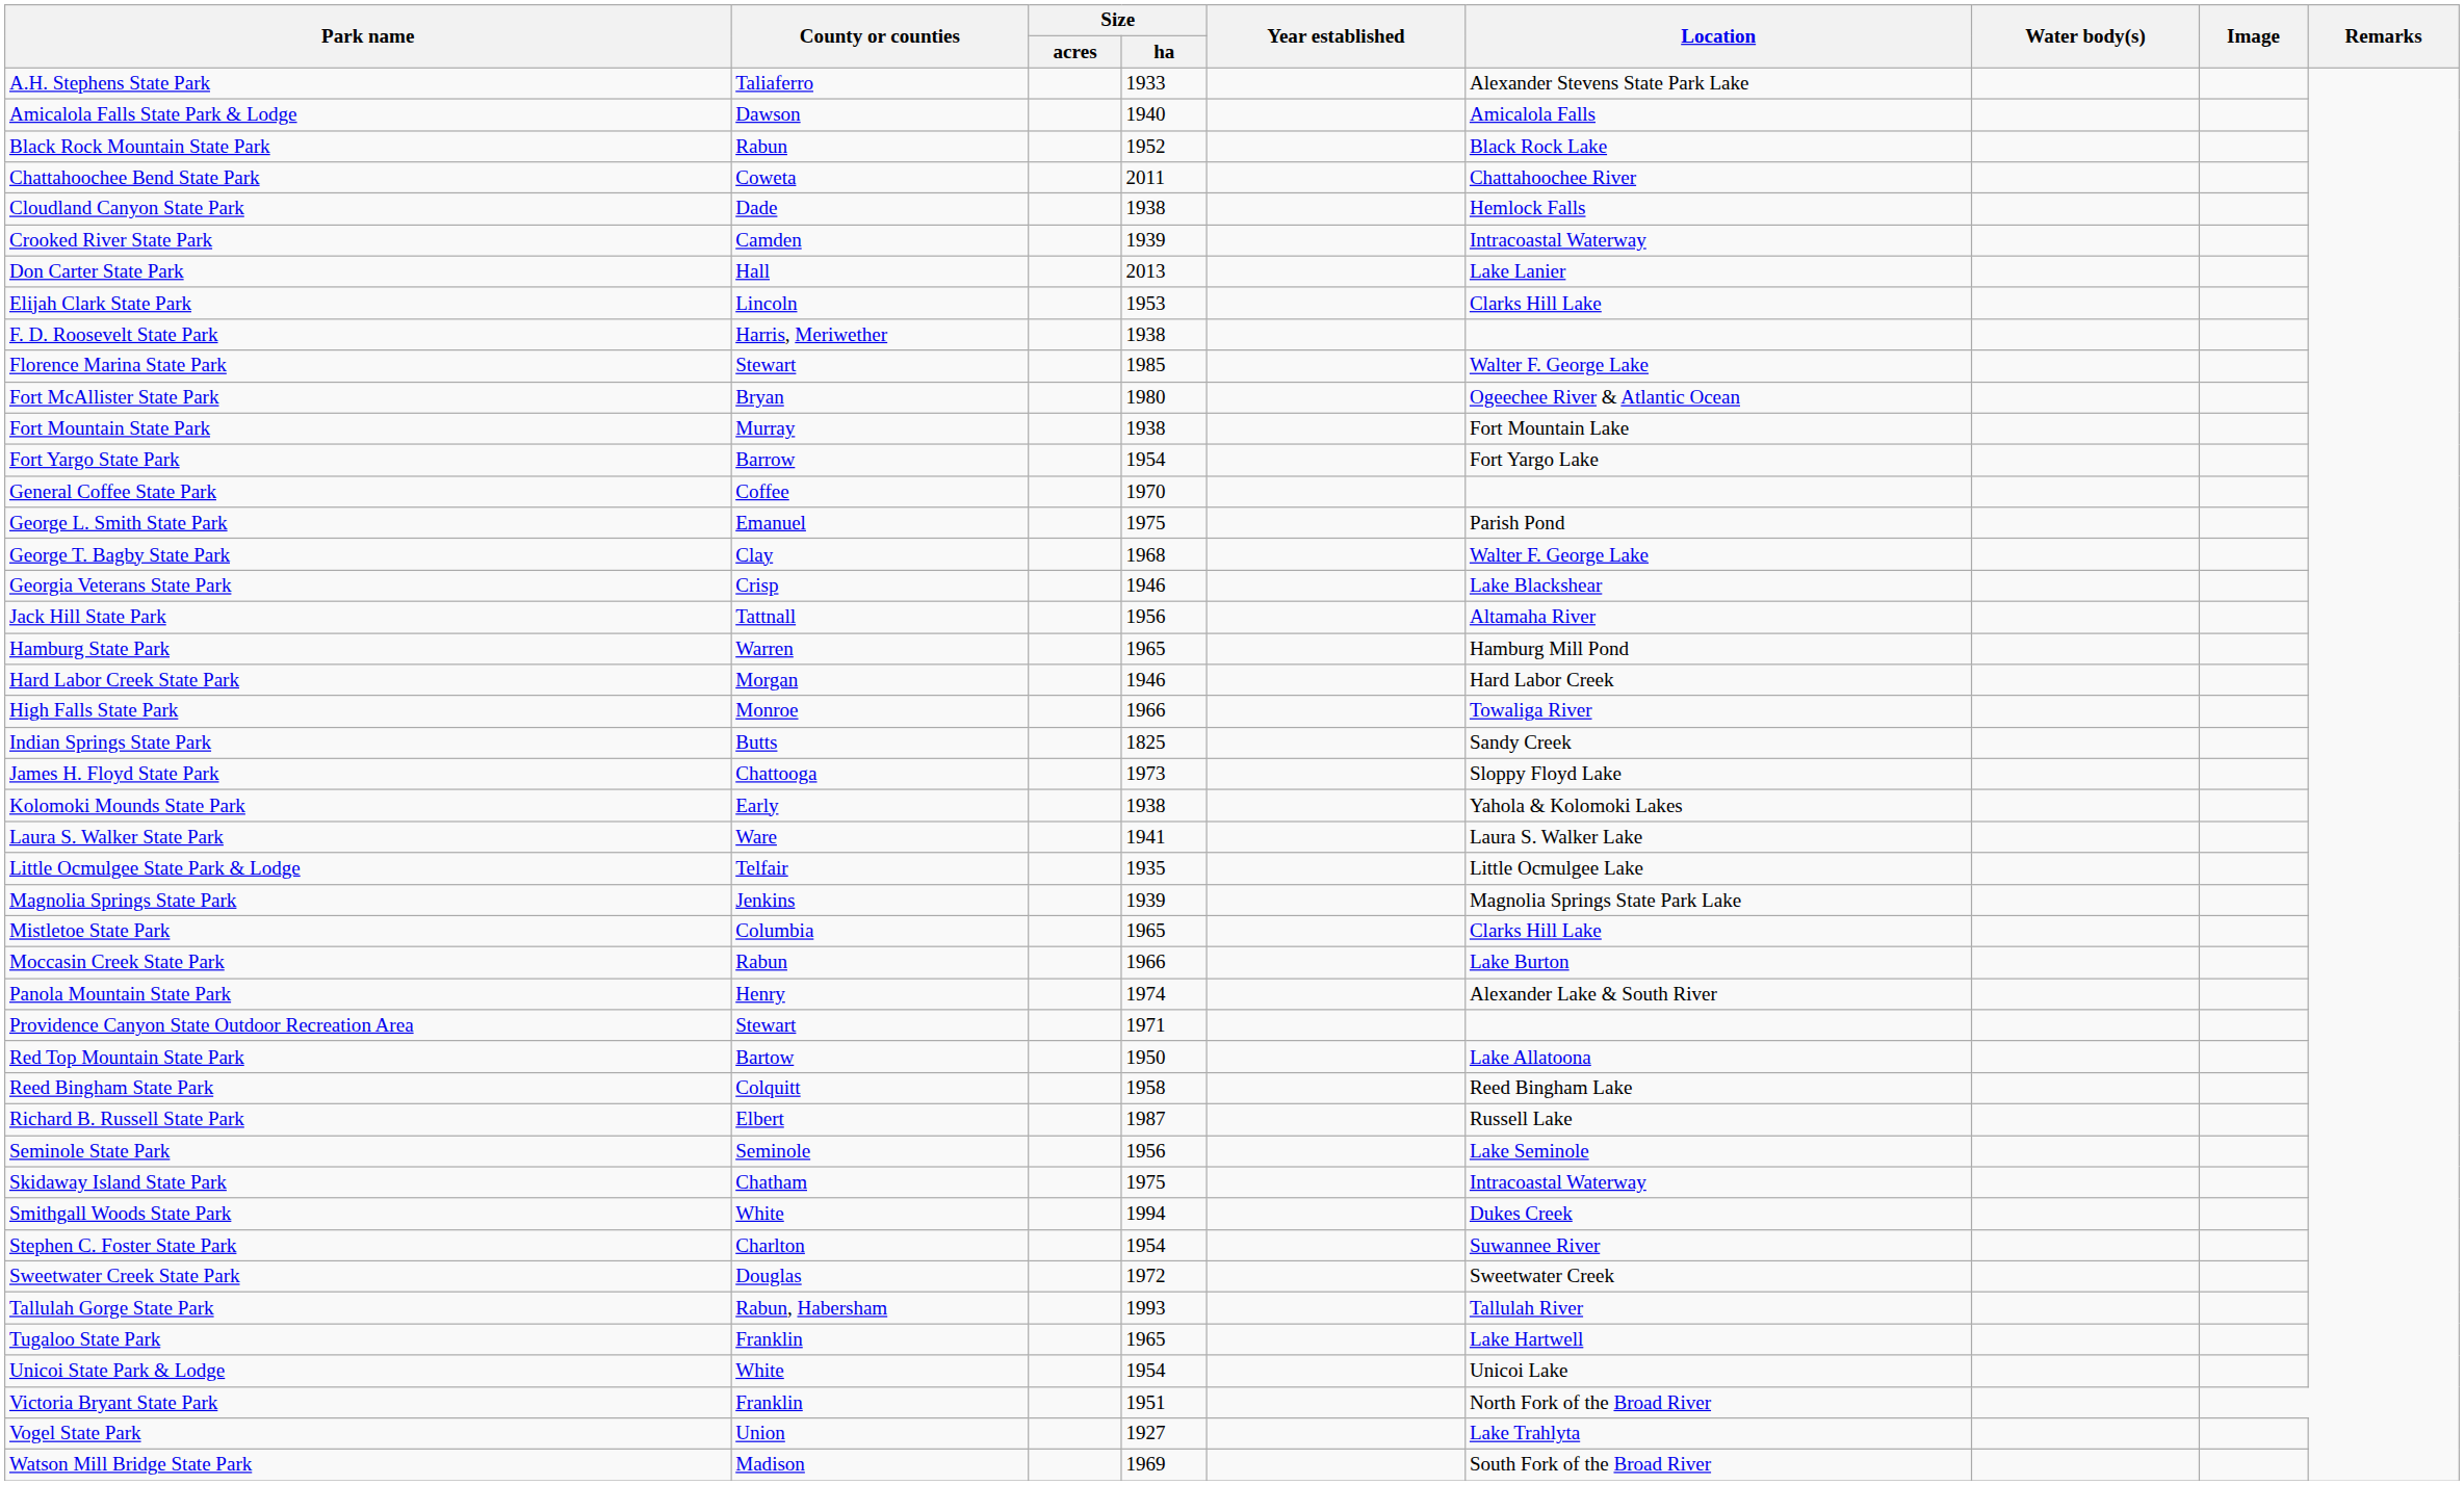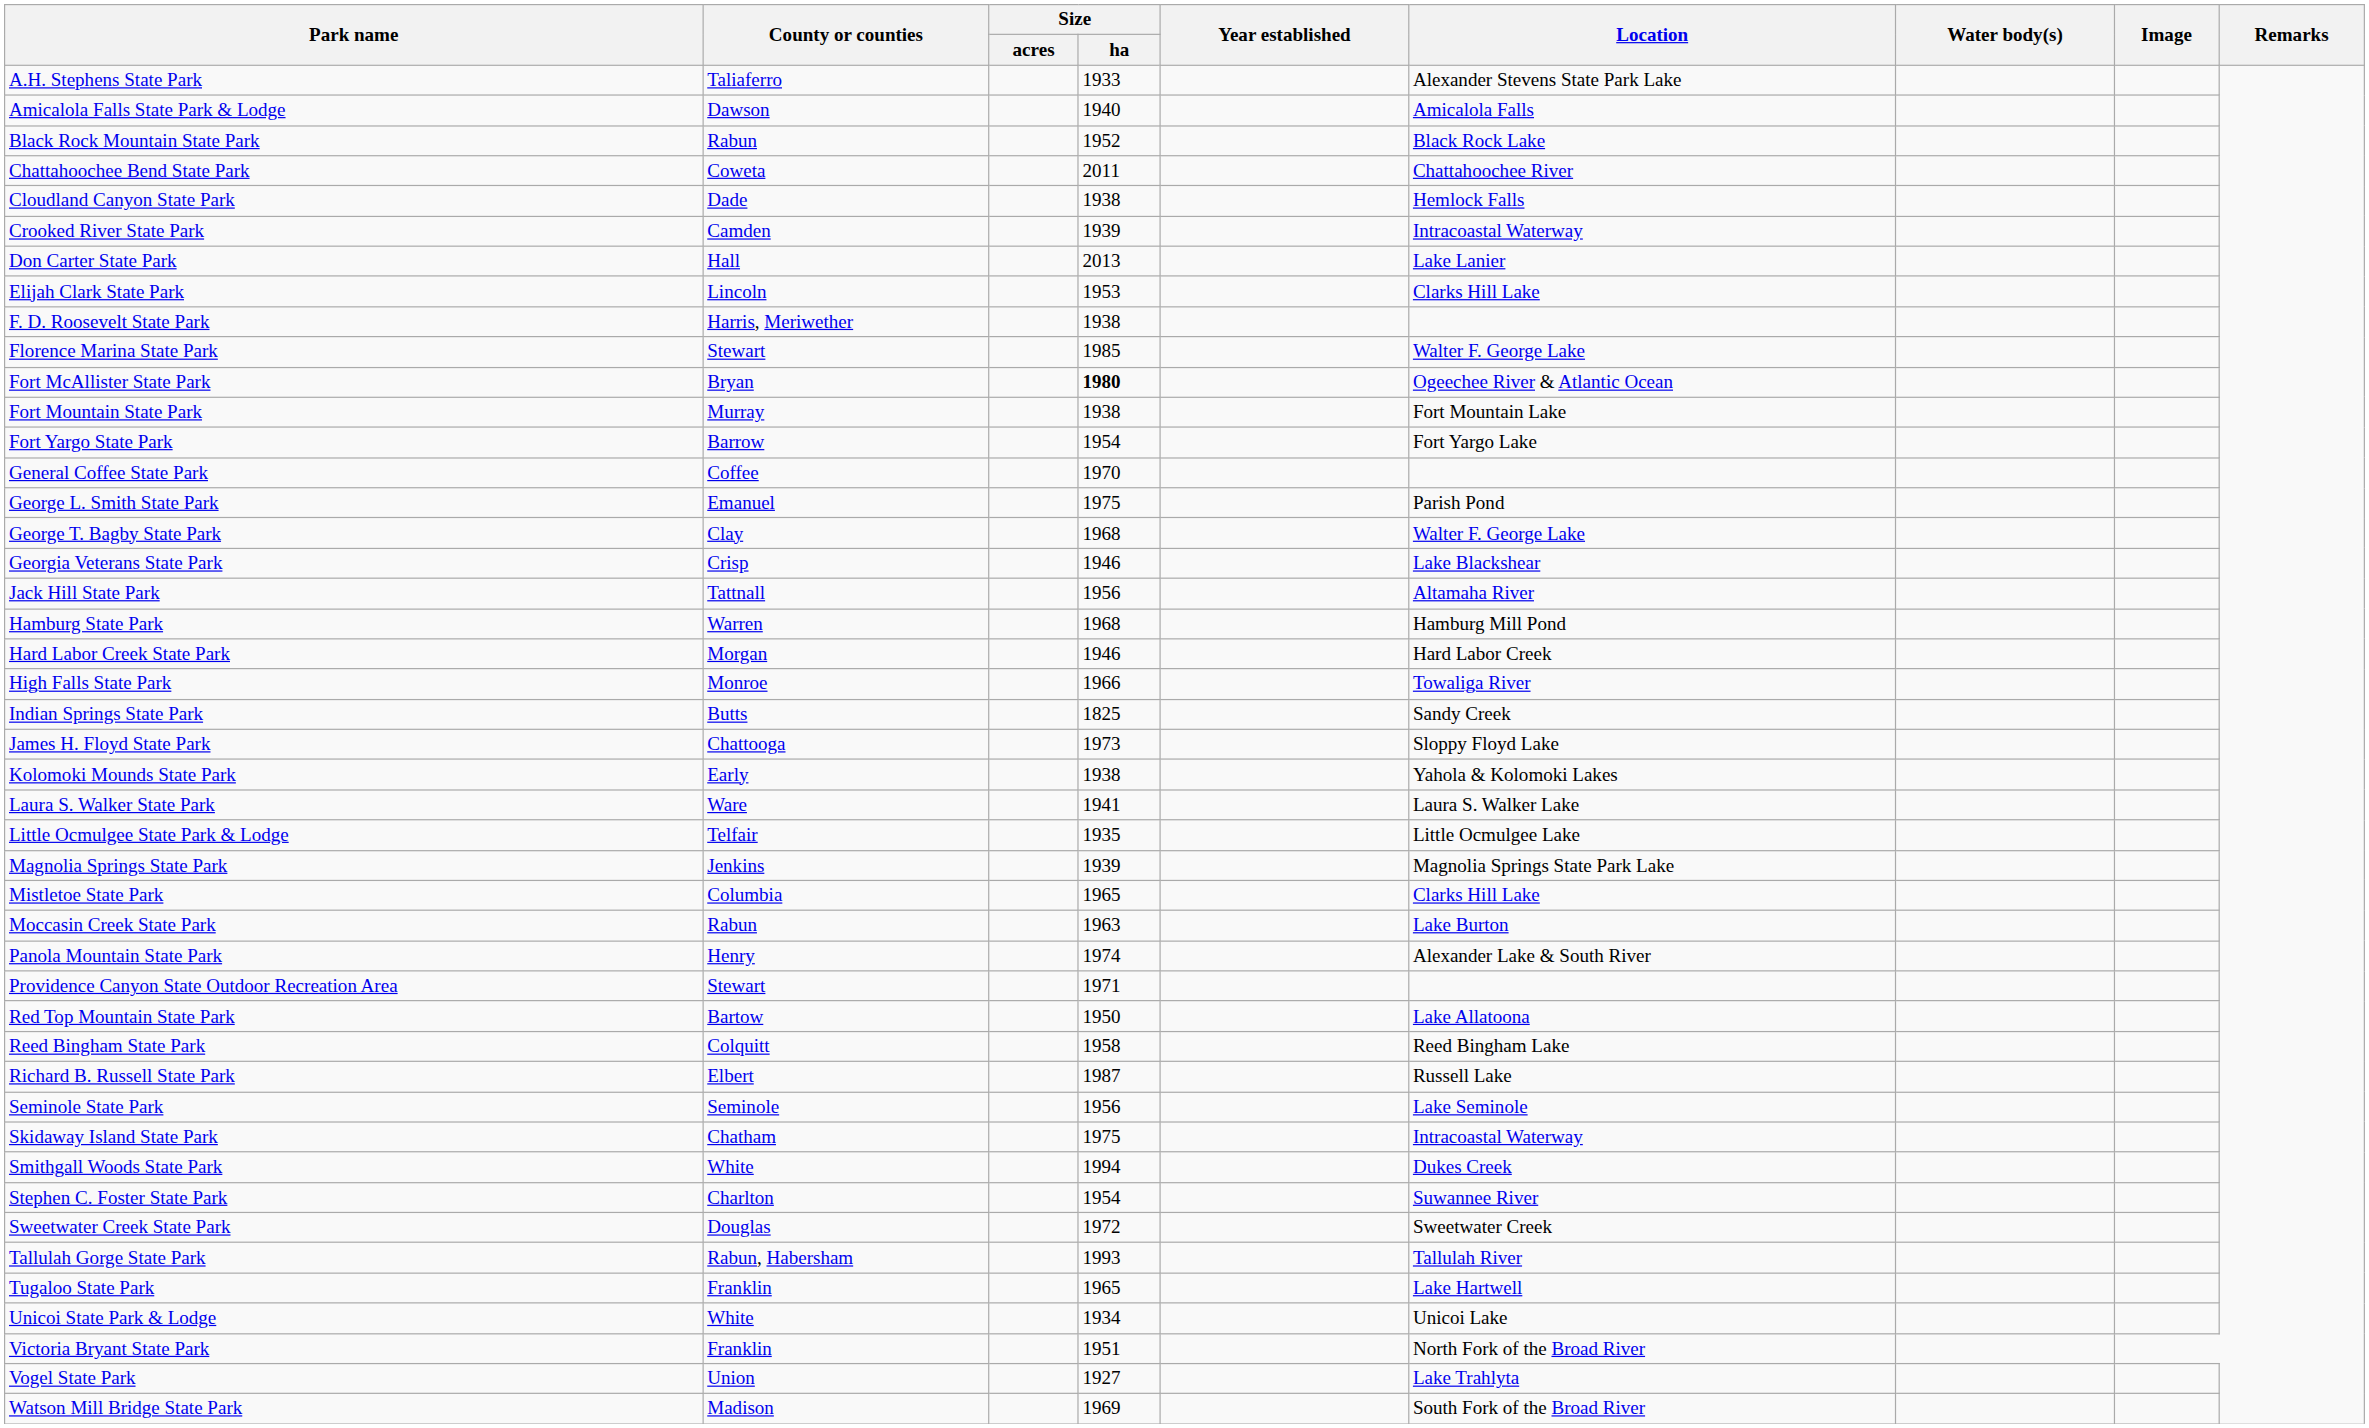 <table class="wikitable sortable" style="width:100%">
 <tr>
 <th style="width:*;" rowspan=2>Park name</th>
 <th style="width:*;" rowspan=2>County or counties</th>
 <th style="width:*;" colspan=2>Size</th>
 <th style="width:*;" rowspan=2>Year established</th>
 <th style="width:*;" rowspan=2><a href='#'>Location</a></th>
 <th style="width:*;" rowspan=2>Water body(s)</th>
 <th style="width:*;" class="unsortable" rowspan=2>Image</th>
 <th style="width:*;" class="unsortable" rowspan=2>Remarks</th>
 </tr>
 <tr>
 <th>acres</th>
 <th>ha</th>
 </tr>
 <tr>
 <td><a href='#'>A.H. Stephens State Park</a></td>
 <td><a href='#'>Taliaferro</a></td>
 <td></td>
 <td>1933</td>
 <td></td>
 <td>Alexander Stevens State Park Lake</td>
 <td></td>
 <td></td>
 </tr>
 <tr>
 <td><a href='#'>Amicalola Falls State Park & Lodge</a></td>
 <td><a href='#'>Dawson</a></td>
 <td></td>
 <td>1940</td>
 <td></td>
 <td><a href='#'>Amicalola Falls</a></td>
 <td></td>
 <td></td>
 </tr>
 <tr>
 <td><a href='#'>Black Rock Mountain State Park</a></td>
 <td><a href='#'>Rabun</a></td>
 <td></td>
 <td>1952</td>
 <td></td>
 <td><a href='#'>Black Rock Lake</a></td>
 <td></td>
 <td></td>
 </tr>
 <tr>
 <td><a href='#'>Chattahoochee Bend State Park</a></td>
 <td><a href='#'>Coweta</a></td>
 <td></td>
 <td>2011</td>
 <td></td>
 <td><a href='#'>Chattahoochee River</a></td>
 <td></td>
 <td></td>
 </tr>
 <tr>
 <td><a href='#'>Cloudland Canyon State Park</a></td>
 <td><a href='#'>Dade</a></td>
 <td></td>
 <td>1938</td>
 <td></td>
 <td><a href='#'>Hemlock Falls</a></td>
 <td></td>
 <td></td>
 </tr>
 <tr>
 <td><a href='#'>Crooked River State Park</a></td>
 <td><a href='#'>Camden</a></td>
 <td></td>
 <td>1939</td>
 <td></td>
 <td><a href='#'>Intracoastal Waterway</a></td>
 <td></td>
 <td></td>
 </tr>
 <tr>
 <td><a href='#'>Don Carter State Park</a></td>
 <td><a href='#'> Hall</a></td>
 <td></td>
 <td>2013</td>
 <td></td>
 <td><a href='#'>Lake Lanier</a></td>
 <td></td>
 <td></td>
 </tr>
 <tr>
 <td><a href='#'>Elijah Clark State Park</a></td>
 <td><a href='#'>Lincoln</a></td>
 <td></td>
 <td>1953</td>
 <td></td>
 <td><a href='#'>Clarks Hill Lake</a></td>
 <td></td>
 <td></td>
 </tr>
 <tr>
 <td><a href='#'>F. D. Roosevelt State Park</a></td>
 <td><a href='#'>Harris</a>, <a href='#'> Meriwether</a></td>
 <td></td>
 <td>1938</td>
 <td></td>
 <td></td>
 <td></td>
 <td></td>
 </tr>
 <tr>
 <td><a href='#'>Florence Marina State Park</a></td>
 <td><a href='#'>Stewart</a></td>
 <td></td>
 <td>1985</td>
 <td></td>
 <td><a href='#'>Walter F. George Lake</a></td>
 <td></td>
 <td></td>
 </tr>
 <tr>
 <td><a href='#'>Fort McAllister State Park</a></td>
 <td><a href='#'>Bryan</a></td>
 <td></td>
-<td>1980</td>
+<td><strong>1980</strong></td>
 <td></td>
 <td><a href='#'>Ogeechee River</a> & <a href='#'>Atlantic Ocean</a></td>
 <td></td>
 <td></td>
 </tr>
 <tr>
 <td><a href='#'>Fort Mountain State Park</a></td>
 <td><a href='#'>Murray</a></td>
 <td></td>
 <td>1938</td>
 <td></td>
 <td>Fort Mountain Lake</td>
 <td></td>
 <td></td>
 </tr>
 <tr>
 <td><a href='#'>Fort Yargo State Park</a></td>
 <td><a href='#'>Barrow</a></td>
 <td></td>
 <td>1954</td>
 <td></td>
 <td>Fort Yargo Lake</td>
 <td></td>
 <td></td>
 </tr>
 <tr>
 <td><a href='#'>General Coffee State Park</a></td>
 <td><a href='#'>Coffee</a></td>
 <td></td>
 <td>1970</td>
 <td></td>
 <td></td>
 <td></td>
 <td></td>
 </tr>
 <tr>
 <td><a href='#'>George L. Smith State Park</a></td>
 <td><a href='#'>Emanuel</a></td>
 <td></td>
 <td>1975</td>
 <td></td>
 <td>Parish Pond</td>
 <td></td>
 <td></td>
 </tr>
 <tr>
 <td><a href='#'>George T. Bagby State Park</a></td>
 <td><a href='#'>Clay</a></td>
 <td></td>
 <td>1968</td>
 <td></td>
 <td><a href='#'>Walter F. George Lake</a></td>
 <td></td>
 <td></td>
 </tr>
 <tr>
 <td><a href='#'>Georgia Veterans State Park</a></td>
 <td><a href='#'>Crisp</a></td>
 <td></td>
 <td>1946</td>
 <td></td>
 <td><a href='#'>Lake Blackshear</a></td>
 <td></td>
 <td></td>
 </tr>
 <tr>
 <td><a href='#'>Jack Hill State Park</a></td>
 <td><a href='#'>Tattnall</a></td>
 <td></td>
 <td>1956</td>
 <td></td>
 <td><a href='#'>Altamaha River</a></td>
 <td></td>
 <td></td>
 </tr>
 <tr>
 <td><a href='#'>Hamburg State Park</a></td>
 <td><a href='#'>Warren</a></td>
 <td></td>
-<td>1965</td>
+<td>1968</td>
 <td></td>
 <td>Hamburg Mill Pond</td>
 <td></td>
 <td></td>
 </tr>
 <tr>
 <td><a href='#'>Hard Labor Creek State Park</a></td>
 <td><a href='#'>Morgan</a></td>
 <td></td>
 <td>1946</td>
 <td></td>
 <td>Hard Labor Creek</td>
 <td></td>
 <td></td>
 </tr>
 <tr>
 <td><a href='#'>High Falls State Park</a></td>
 <td><a href='#'>Monroe</a></td>
 <td></td>
 <td>1966</td>
 <td></td>
 <td><a href='#'>Towaliga River</a></td>
 <td></td>
 <td></td>
 </tr>
 <tr>
 <td><a href='#'>Indian Springs State Park</a></td>
 <td><a href='#'>Butts</a></td>
 <td></td>
 <td>1825</td>
 <td></td>
 <td>Sandy Creek</td>
 <td></td>
 <td></td>
 </tr>
 <tr>
 <td><a href='#'>James H. Floyd State Park</a></td>
 <td><a href='#'>Chattooga</a></td>
 <td></td>
 <td>1973</td>
 <td></td>
 <td>Sloppy Floyd Lake</td>
 <td></td>
 <td></td>
 </tr>
 <tr>
 <td><a href='#'>Kolomoki Mounds State Park</a></td>
 <td><a href='#'>Early</a></td>
 <td></td>
 <td>1938</td>
 <td></td>
 <td>Yahola & Kolomoki Lakes</td>
 <td></td>
 <td></td>
 </tr>
 <tr>
 <td><a href='#'>Laura S. Walker State Park</a></td>
 <td><a href='#'>Ware</a></td>
 <td></td>
 <td>1941</td>
 <td></td>
 <td>Laura S. Walker Lake</td>
 <td></td>
 <td></td>
 </tr>
 <tr>
 <td><a href='#'>Little Ocmulgee State Park & Lodge</a></td>
 <td><a href='#'>Telfair</a></td>
 <td></td>
 <td>1935</td>
 <td></td>
 <td>Little Ocmulgee Lake</td>
 <td></td>
 <td></td>
 </tr>
 <tr>
 <td><a href='#'>Magnolia Springs State Park</a></td>
 <td><a href='#'>Jenkins</a></td>
 <td></td>
 <td>1939</td>
 <td></td>
 <td>Magnolia Springs State Park Lake</td>
 <td></td>
 <td></td>
 </tr>
 <tr>
 <td><a href='#'>Mistletoe State Park</a></td>
 <td><a href='#'>Columbia</a></td>
 <td></td>
 <td>1965</td>
 <td></td>
 <td><a href='#'>Clarks Hill Lake</a></td>
 <td></td>
 <td></td>
 </tr>
 <tr>
 <td><a href='#'>Moccasin Creek State Park</a></td>
 <td><a href='#'>Rabun</a></td>
 <td></td>
-<td>1966</td>
+<td>1963</td>
 <td></td>
 <td><a href='#'>Lake Burton</a></td>
 <td></td>
 <td></td>
 </tr>
 <tr>
 <td><a href='#'>Panola Mountain State Park</a></td>
 <td><a href='#'>Henry</a></td>
 <td></td>
 <td>1974</td>
 <td></td>
 <td>Alexander Lake & South River</td>
 <td></td>
 <td></td>
 </tr>
 <tr>
 <td><a href='#'>Providence Canyon State Outdoor Recreation Area</a></td>
 <td><a href='#'>Stewart</a></td>
 <td></td>
 <td>1971</td>
 <td></td>
 <td></td>
 <td></td>
 <td></td>
 </tr>
 <tr>
 <td><a href='#'>Red Top Mountain State Park</a></td>
 <td><a href='#'>Bartow</a></td>
 <td></td>
 <td>1950</td>
 <td></td>
 <td><a href='#'>Lake Allatoona</a></td>
 <td></td>
 <td></td>
 </tr>
 <tr>
 <td><a href='#'>Reed Bingham State Park</a></td>
 <td><a href='#'>Colquitt</a></td>
 <td></td>
 <td>1958</td>
 <td></td>
 <td>Reed Bingham Lake</td>
 <td></td>
 <td></td>
 </tr>
 <tr>
 <td><a href='#'>Richard B. Russell State Park</a></td>
 <td><a href='#'>Elbert</a></td>
 <td></td>
 <td>1987</td>
 <td></td>
 <td>Russell Lake</td>
 <td></td>
 <td></td>
 </tr>
 <tr>
 <td><a href='#'>Seminole State Park</a></td>
 <td><a href='#'>Seminole</a></td>
 <td></td>
 <td>1956</td>
 <td></td>
 <td><a href='#'>Lake Seminole</a></td>
 <td></td>
 <td></td>
 </tr>
 <tr>
 <td><a href='#'>Skidaway Island State Park</a></td>
 <td><a href='#'>Chatham</a></td>
 <td></td>
 <td>1975</td>
 <td></td>
 <td><a href='#'>Intracoastal Waterway</a></td>
 <td></td>
 <td></td>
 </tr>
 <tr>
 <td><a href='#'>Smithgall Woods State Park</a></td>
 <td><a href='#'>White</a></td>
 <td></td>
 <td>1994</td>
 <td></td>
 <td><a href='#'>Dukes Creek</a></td>
 <td></td>
 <td></td>
 </tr>
 <tr>
 <td><a href='#'>Stephen C. Foster State Park</a></td>
 <td><a href='#'>Charlton</a></td>
 <td></td>
 <td>1954</td>
 <td></td>
 <td><a href='#'>Suwannee River</a></td>
 <td></td>
 <td></td>
 </tr>
 <tr>
 <td><a href='#'>Sweetwater Creek State Park</a></td>
 <td><a href='#'>Douglas</a></td>
 <td></td>
 <td>1972</td>
 <td></td>
 <td>Sweetwater Creek</td>
 <td></td>
 <td></td>
 </tr>
 <tr>
 <td><a href='#'>Tallulah Gorge State Park</a></td>
 <td><a href='#'>Rabun</a>, <a href='#'>Habersham</a></td>
 <td></td>
 <td>1993</td>
 <td></td>
 <td><a href='#'>Tallulah River</a></td>
 <td></td>
 <td></td>
 </tr>
 <tr>
 <td><a href='#'>Tugaloo State Park</a></td>
 <td><a href='#'>Franklin</a></td>
 <td></td>
 <td>1965</td>
 <td></td>
 <td><a href='#'>Lake Hartwell</a></td>
 <td></td>
 <td></td>
 </tr>
 <tr>
 <td><a href='#'>Unicoi State Park & Lodge</a></td>
 <td><a href='#'>White</a></td>
 <td></td>
-<td>1954</td>
+<td>1934</td>
 <td></td>
 <td>Unicoi Lake</td>
 <td></td>
 <td></td>
 </tr>
 <tr>
 <td><a href='#'>Victoria Bryant State Park</a></td>
 <td><a href='#'>Franklin</a></td>
 <td></td>
 <td>1951</td>
 <td></td>
 <td>North Fork of the <a href='#'>Broad River</a></td>
 <td></td>
 </tr>
 <tr>
 <td><a href='#'>Vogel State Park</a></td>
 <td><a href='#'>Union</a></td>
 <td></td>
 <td>1927</td>
 <td></td>
 <td><a href='#'>Lake Trahlyta</a></td>
 <td></td>
 <td></td>
 </tr>
 <tr>
 <td><a href='#'>Watson Mill Bridge State Park</a></td>
 <td><a href='#'>Madison</a></td>
 <td></td>
 <td>1969</td>
 <td></td>
 <td>South Fork of the <a href='#'>Broad River</a></td>
 <td></td>
 <td></td>
 </tr>
 <tr>
 </tr>
 </table>
